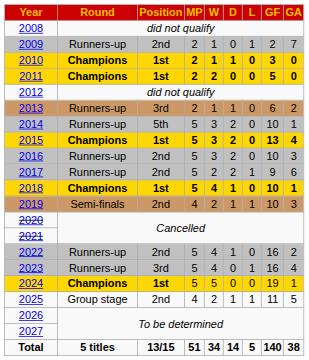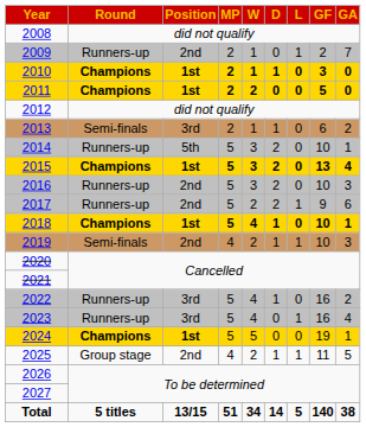 <table align=border border=1 cellpadding="2" cellspacing="0" style="background: #f9f9f9; border: 1px #aaa solid; border-collapse: collapse; font-size: 90%; text-align: center;">
 <tr align=center bgcolor=#CC0000 style="color:#f1bf00;">
 <th width="65">Year</th>
 <th width="100">Round</th>
 <th width="50">Position</th>
 <th width="20">MP</th>
 <th width="20">W</th>
 <th width="20">D</th>
 <th width="20">L</th>
 <th width="20">GF</th>
 <th width="20">GA</th>
 </tr>
 <tr>
 <td> <a href='#'>2008</a></td>
 <td colspan=8><em>did not qualify</em></td>
 </tr>
 <tr style="background:silver;">
 <td> <a href='#'>2009</a></td>
 <td>Runners-up</td>
 <td>2nd</td>
 <td>2</td>
 <td>1</td>
 <td>0</td>
 <td>1</td>
 <td>2</td>
 <td>7</td>
 </tr>
 <tr style="background:gold;">
 <td> <a href='#'>2010</a></td>
 <td><strong>Champions</strong></td>
 <td><strong>1st</strong></td>
 <td><strong>2</strong></td>
 <td><strong>1</strong></td>
 <td><strong>1</strong></td>
 <td><strong>0</strong></td>
 <td><strong>3</strong></td>
 <td><strong>0</strong></td>
 </tr>
 <tr style="background:gold;">
 <td> <a href='#'>2011</a></td>
 <td><strong>Champions</strong></td>
 <td><strong>1st</strong></td>
 <td><strong>2</strong></td>
 <td><strong>2</strong></td>
 <td><strong>0</strong></td>
 <td><strong>0</strong></td>
 <td><strong>5</strong></td>
 <td><strong>0</strong></td>
 </tr>
 <tr>
 <td> <a href='#'>2012</a></td>
 <td colspan=8><em>did not qualify</em></td>
 </tr>
 <tr style="background:#c96;">
 <td> <a href='#'>2013</a></td>
-<td>Runners-up</td>
+<td>Semi-finals</td>
 <td>3rd</td>
 <td>2</td>
 <td>1</td>
 <td>1</td>
 <td>0</td>
 <td>6</td>
 <td>2</td>
 </tr>
 <tr style="background:silver;">
 <td> <a href='#'>2014</a></td>
 <td>Runners-up</td>
 <td>5th</td>
 <td>5</td>
 <td>3</td>
 <td>2</td>
 <td>0</td>
 <td>10</td>
 <td>1</td>
 </tr>
 <tr style="background:gold;">
 <td> <a href='#'>2015</a></td>
 <td><strong>Champions</strong></td>
 <td><strong>1st</strong></td>
 <td><strong>5</strong></td>
 <td><strong>3</strong></td>
 <td><strong>2</strong></td>
 <td><strong>0</strong></td>
 <td><strong>13</strong></td>
 <td><strong>4</strong></td>
 </tr>
 <tr style="background:silver;">
 <td> <a href='#'>2016</a></td>
 <td>Runners-up</td>
 <td>2nd</td>
 <td>5</td>
 <td>3</td>
 <td>2</td>
 <td>0</td>
 <td>10</td>
 <td>3</td>
 </tr>
 <tr style="background:silver;">
 <td> <a href='#'>2017</a></td>
 <td>Runners-up</td>
 <td>2nd</td>
 <td>5</td>
 <td>2</td>
 <td>2</td>
 <td>1</td>
 <td>9</td>
 <td>6</td>
 </tr>
 <tr style="background:gold;">
 <td> <a href='#'>2018</a></td>
 <td><strong>Champions</strong></td>
 <td><strong>1st</strong></td>
 <td><strong>5</strong></td>
 <td><strong>4</strong></td>
 <td><strong>1</strong></td>
 <td><strong>0</strong></td>
 <td><strong>10</strong></td>
 <td><strong>1</strong></td>
 </tr>
 <tr style="background:#c96;">
 <td> <a href='#'>2019</a></td>
 <td>Semi-finals</td>
 <td>2nd</td>
 <td>4</td>
 <td>2</td>
 <td>1</td>
 <td>1</td>
 <td>10</td>
 <td>3</td>
 </tr>
 <tr>
 <td> <s><a href='#'>2020</a></s></td>
 <td rowspan=2 colspan=8><em>Cancelled</em></td>
 </tr>
 <tr>
 <td> <s><a href='#'>2021</a></s></td>
 </tr>
 <tr style="background:silver;">
 <td> <a href='#'>2022</a></td>
 <td>Runners-up</td>
-<td>2nd</td>
+<td>3rd</td>
 <td>5</td>
 <td>4</td>
 <td>1</td>
 <td>0</td>
 <td>16</td>
 <td>2</td>
 </tr>
 <tr style="background:silver;">
 <td> <a href='#'>2023</a></td>
 <td>Runners-up</td>
 <td>3rd</td>
 <td>5</td>
 <td>4</td>
 <td>0</td>
 <td>1</td>
 <td>16</td>
 <td>4</td>
 </tr>
 <tr style="background:gold;">
 <td> <a href='#'>2024</a></td>
 <td><strong>Champions</strong></td>
 <td><strong>1st</strong></td>
 <td>5</td>
 <td>5</td>
 <td>0</td>
 <td>0</td>
 <td>19</td>
 <td>1</td>
 </tr>
 <tr>
 <td> <a href='#'>2025</a></td>
 <td>Group stage</td>
 <td>2nd</td>
 <td>4</td>
 <td>2</td>
 <td>1</td>
 <td>1</td>
 <td>11</td>
 <td>5</td>
 </tr>
 <tr>
 <td> <a href='#'>2026</a></td>
 <td colspan=8 rowspan=2><em>To be determined</em></td>
 </tr>
 <tr>
 <td> <a href='#'>2027</a></td>
 </tr>
 <tr>
 <th><strong>Total</strong></th>
 <th><strong>5 titles</strong></th>
 <th><strong>13/15</strong></th>
 <th><strong>51</strong></th>
 <th><strong>34</strong></th>
 <th><strong>14</strong></th>
 <th><strong>5</strong></th>
 <th><strong>140</strong></th>
 <th><strong>38</strong></th>
 </tr>
 </table>
